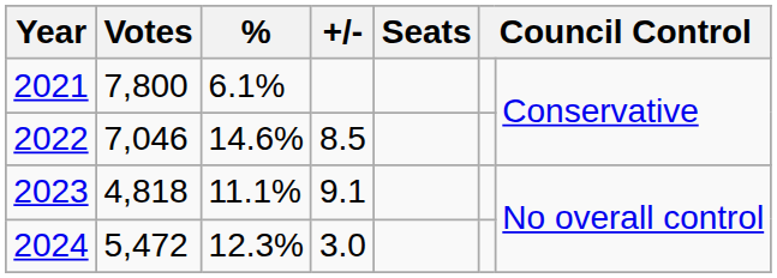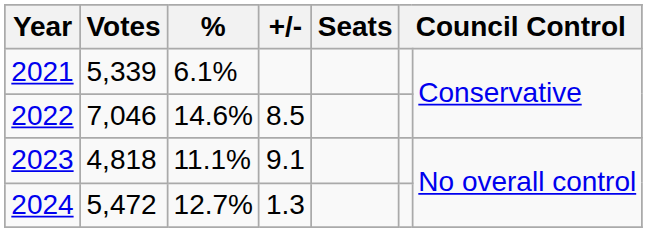 <table class="wikitable">
 <tr>
 <th>Year</th>
 <th>Votes</th>
 <th>%</th>
 <th>+/-</th>
 <th>Seats</th>
 <th colspan="2">Council Control</th>
 </tr>
 <tr>
 <td><a href='#'>2021</a></td>
-<td>7,800</td>
+<td>5,339</td>
 <td>6.1%</td>
 <td></td>
 <td></td>
 <td></td>
 <td rowspan="2"><a href='#'>Conservative</a></td>
 </tr>
 <tr>
 <td><a href='#'>2022</a></td>
 <td>7,046</td>
 <td>14.6%</td>
 <td>8.5</td>
 <td></td>
 <td></td>
 </tr>
 <tr>
 <td><a href='#'>2023</a></td>
 <td>4,818</td>
 <td>11.1%</td>
 <td>9.1</td>
 <td></td>
 <td></td>
 <td rowspan="2"><a href='#'>No overall control</a></td>
 </tr>
 <tr>
 <td><a href='#'>2024</a></td>
 <td>5,472</td>
-<td>12.3%</td>
-<td>3.0</td>
+<td>12.7%</td>
+<td>1.3</td>
 <td></td>
 <td></td>
 </tr>
 </table>
